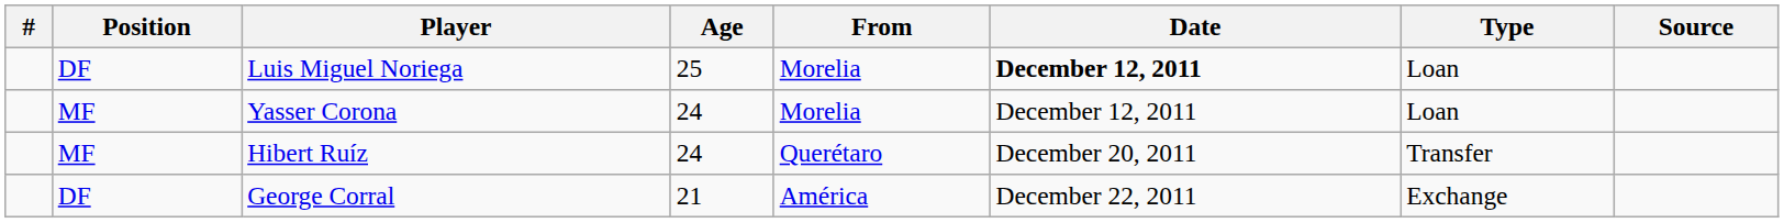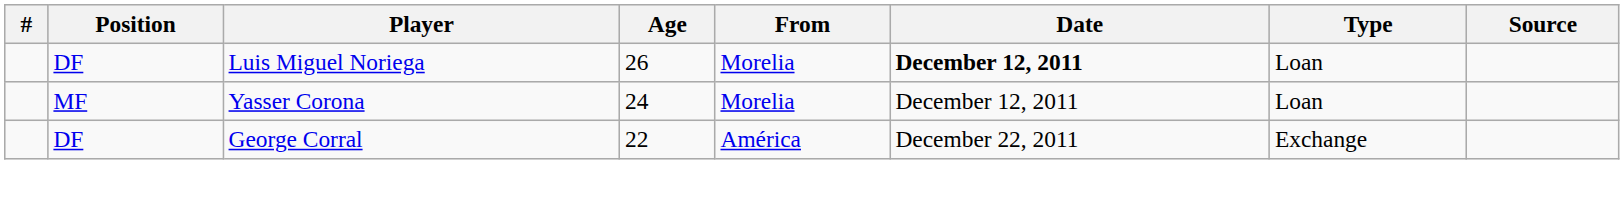 <table class="wikitable sortable" style="width:83%; text-align:center; font-size:95%; text-align:left;">
 <tr>
 <th><strong>#</strong></th>
 <th><strong>Position</strong></th>
 <th><strong>Player</strong></th>
 <th><strong>Age</strong></th>
 <th><strong>From</strong></th>
 <th><strong>Date</strong></th>
 <th><strong>Type</strong></th>
 <th><strong>Source</strong></th>
 </tr>
 <tr>
 <td></td>
 <td><a href='#'>DF</a></td>
 <td> <a href='#'>Luis Miguel Noriega</a></td>
-<td>25</td>
+<td>26</td>
 <td> <a href='#'>Morelia</a></td>
 <td><strong>December 12, 2011</strong></td>
 <td>Loan</td>
 <td></td>
 </tr>
 <tr>
 <td></td>
 <td><a href='#'>MF</a></td>
 <td> <a href='#'>Yasser Corona</a></td>
 <td>24</td>
 <td> <a href='#'>Morelia</a></td>
 <td>December 12, 2011</td>
 <td>Loan</td>
 <td></td>
 </tr>
 <tr>
 <td></td>
-<td><a href='#'>MF</a></td>
-<td> <a href='#'>Hibert Ruíz</a></td>
-<td>24</td>
-<td> <a href='#'>Querétaro</a></td>
-<td>December 20, 2011</td>
-<td>Transfer</td>
-<td></td>
-</tr>
-<tr>
-<td></td>
 <td><a href='#'>DF</a></td>
 <td> <a href='#'>George Corral</a></td>
-<td>21</td>
+<td>22</td>
 <td> <a href='#'>América</a></td>
 <td>December 22, 2011</td>
 <td>Exchange</td>
 <td></td>
 </tr>
 </table>
